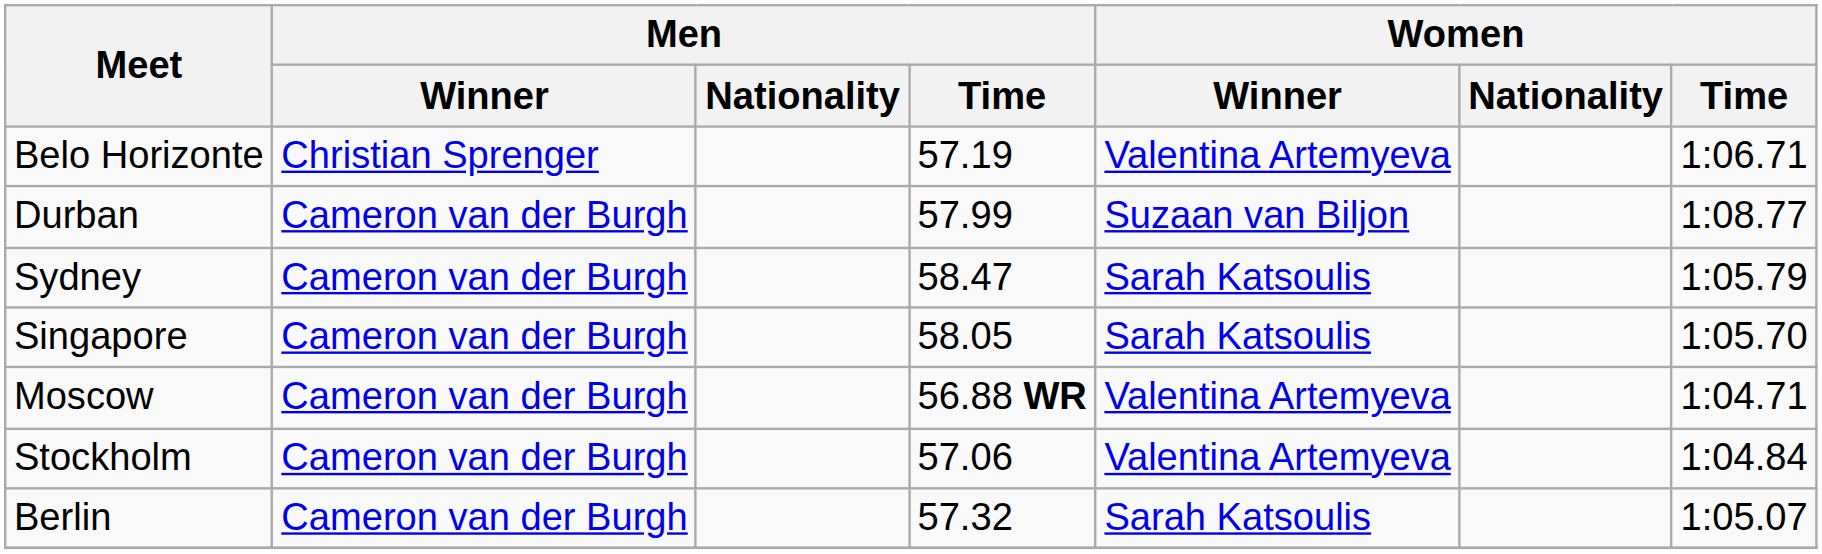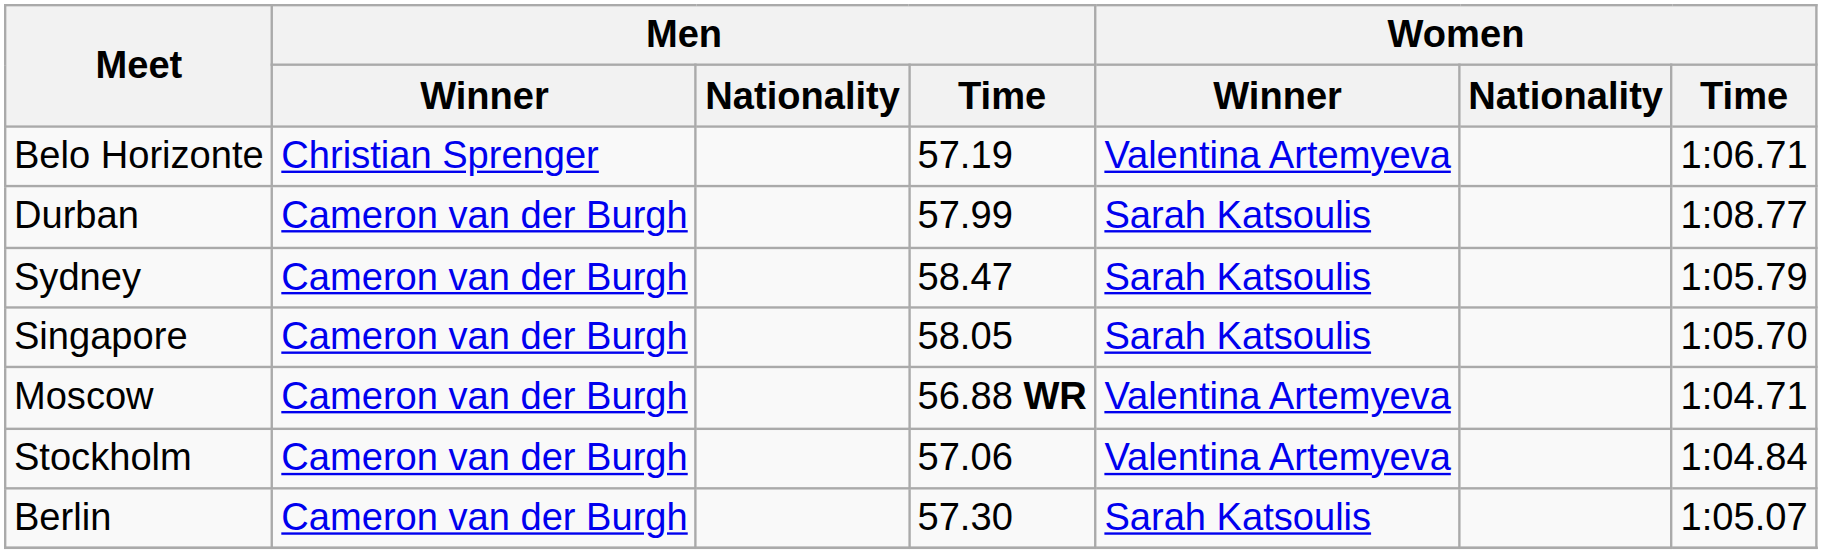 <table class="wikitable">
 <tr>
 <th rowspan="2">Meet</th>
 <th colspan="3">Men</th>
 <th colspan="3">Women</th>
 </tr>
 <tr>
 <th>Winner</th>
 <th>Nationality</th>
 <th>Time</th>
 <th>Winner</th>
 <th>Nationality</th>
 <th>Time</th>
 </tr>
 <tr>
 <td>Belo Horizonte</td>
 <td><a href='#'>Christian Sprenger</a></td>
 <td></td>
 <td>57.19</td>
 <td><a href='#'>Valentina Artemyeva</a></td>
 <td></td>
 <td>1:06.71</td>
 </tr>
 <tr>
 <td>Durban</td>
 <td><a href='#'>Cameron van der Burgh</a></td>
 <td></td>
 <td>57.99</td>
-<td><a href='#'>Suzaan van Biljon</a></td>
+<td><a href='#'>Sarah Katsoulis</a></td>
 <td></td>
 <td>1:08.77</td>
 </tr>
 <tr>
 <td>Sydney</td>
 <td><a href='#'>Cameron van der Burgh</a></td>
 <td></td>
 <td>58.47</td>
 <td><a href='#'>Sarah Katsoulis</a></td>
 <td></td>
 <td>1:05.79</td>
 </tr>
 <tr>
 <td>Singapore</td>
 <td><a href='#'>Cameron van der Burgh</a></td>
 <td></td>
 <td>58.05</td>
 <td><a href='#'>Sarah Katsoulis</a></td>
 <td></td>
 <td>1:05.70</td>
 </tr>
 <tr>
 <td>Moscow</td>
 <td><a href='#'>Cameron van der Burgh</a></td>
 <td></td>
 <td>56.88 <strong>WR</strong></td>
 <td><a href='#'>Valentina Artemyeva</a></td>
 <td></td>
 <td>1:04.71</td>
 </tr>
 <tr>
 <td>Stockholm</td>
 <td><a href='#'>Cameron van der Burgh</a></td>
 <td></td>
 <td>57.06</td>
 <td><a href='#'>Valentina Artemyeva</a></td>
 <td></td>
 <td>1:04.84</td>
 </tr>
 <tr>
 <td>Berlin</td>
 <td><a href='#'>Cameron van der Burgh</a></td>
 <td></td>
-<td>57.32</td>
+<td>57.30</td>
 <td><a href='#'>Sarah Katsoulis</a></td>
 <td></td>
 <td>1:05.07</td>
 </tr>
 <tr>
 </tr>
 </table>
